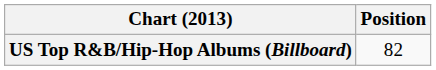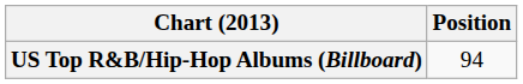 <table class="wikitable plainrowheaders" style="text-align:center">
 <tr>
 <th scope="col">Chart (2013)</th>
 <th scope="col">Position</th>
 </tr>
 <tr>
 <th scope="row">US Top R&B/Hip-Hop Albums (<em>Billboard</em>)</th>
-<td>82</td>
+<td>94</td>
 </tr>
 </table>
